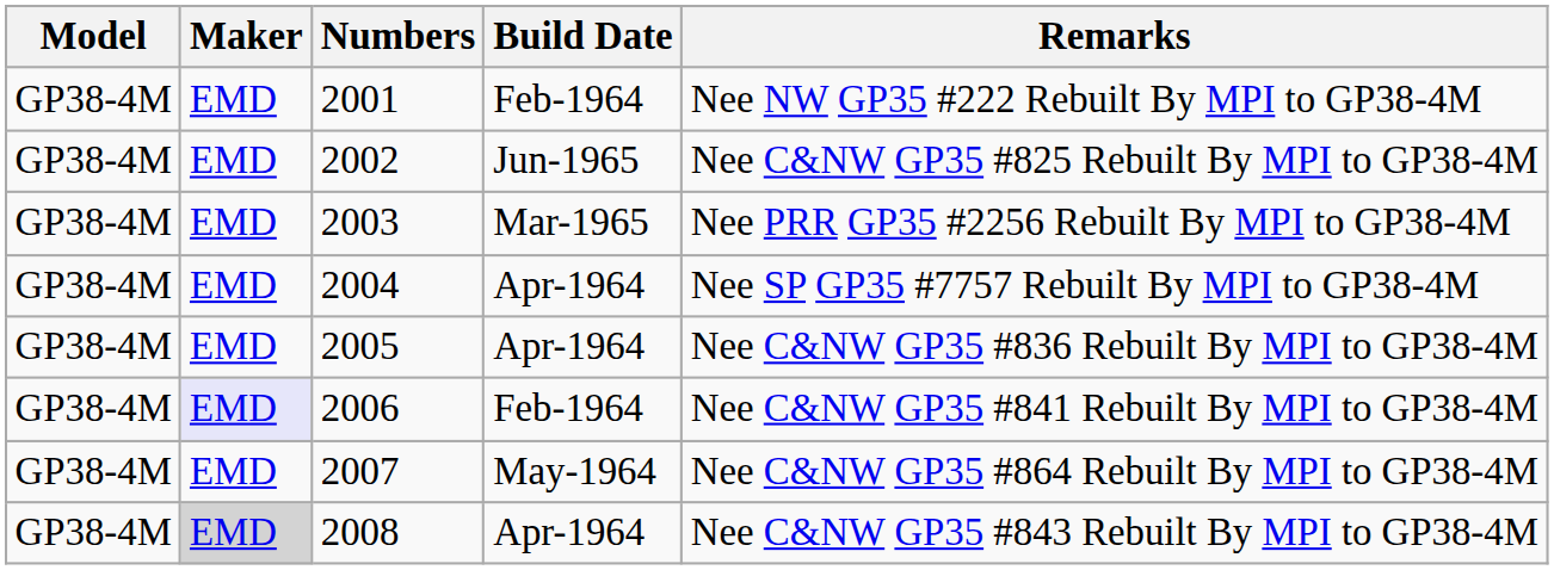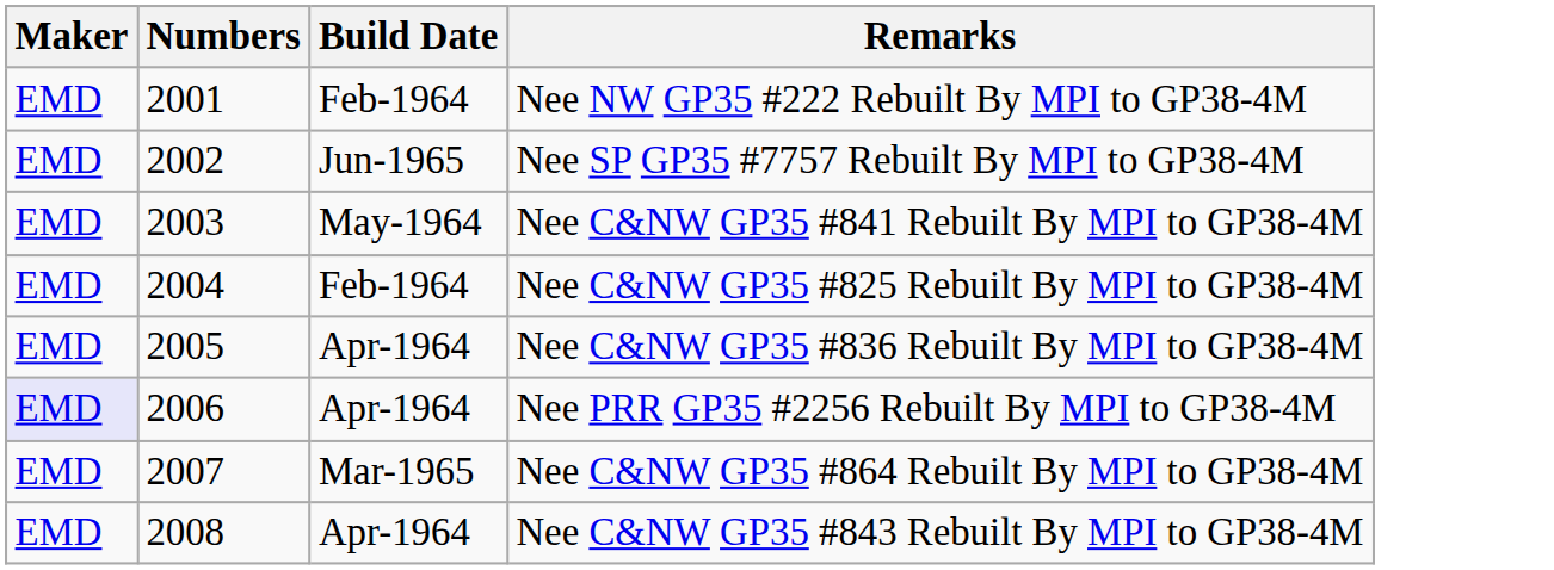 <table class="wikitable sortable">
 <tr>
-<th>Model</th>
 <th>Maker</th>
 <th>Numbers</th>
 <th>Build Date</th>
 <th>Remarks</th>
 </tr>
 <tr>
-<td>GP38-4M</td>
 <td><a href='#'>EMD</a></td>
 <td>2001</td>
 <td>Feb-1964</td>
 <td>Nee <a href='#'>NW</a> <a href='#'>GP35</a> #222 Rebuilt By <a href='#'>MPI</a> to GP38-4M</td>
 </tr>
 <tr>
-<td>GP38-4M</td>
 <td><a href='#'>EMD</a></td>
 <td>2002</td>
 <td>Jun-1965</td>
+<td>Nee <a href='#'>SP</a> <a href='#'>GP35</a> #7757 Rebuilt By <a href='#'>MPI</a> to GP38-4M</td>
+</tr>
+<tr>
+<td><a href='#'>EMD</a></td>
+<td>2003</td>
+<td>May-1964</td>
+<td>Nee <a href='#'>C&NW</a> <a href='#'>GP35</a> #841 Rebuilt By <a href='#'>MPI</a> to GP38-4M</td>
+</tr>
+<tr>
+<td><a href='#'>EMD</a></td>
+<td>2004</td>
+<td>Feb-1964</td>
 <td>Nee <a href='#'>C&NW</a> <a href='#'>GP35</a> #825 Rebuilt By <a href='#'>MPI</a> to GP38-4M</td>
 </tr>
 <tr>
-<td>GP38-4M</td>
-<td><a href='#'>EMD</a></td>
-<td>2003</td>
-<td>Mar-1965</td>
-<td>Nee <a href='#'>PRR</a> <a href='#'>GP35</a> #2256 Rebuilt By <a href='#'>MPI</a> to GP38-4M</td>
-</tr>
-<tr>
-<td>GP38-4M</td>
-<td><a href='#'>EMD</a></td>
-<td>2004</td>
-<td>Apr-1964</td>
-<td>Nee <a href='#'>SP</a> <a href='#'>GP35</a> #7757 Rebuilt By <a href='#'>MPI</a> to GP38-4M</td>
-</tr>
-<tr>
-<td>GP38-4M</td>
 <td><a href='#'>EMD</a></td>
 <td>2005</td>
 <td>Apr-1964</td>
 <td>Nee <a href='#'>C&NW</a> <a href='#'>GP35</a> #836 Rebuilt By <a href='#'>MPI</a> to GP38-4M</td>
 </tr>
 <tr>
-<td>GP38-4M</td>
 <td style="background: lavender;"><a href='#'>EMD</a></td>
 <td>2006</td>
-<td>Feb-1964</td>
-<td>Nee <a href='#'>C&NW</a> <a href='#'>GP35</a> #841 Rebuilt By <a href='#'>MPI</a> to GP38-4M</td>
+<td>Apr-1964</td>
+<td>Nee <a href='#'>PRR</a> <a href='#'>GP35</a> #2256 Rebuilt By <a href='#'>MPI</a> to GP38-4M</td>
 </tr>
 <tr>
-<td>GP38-4M</td>
 <td><a href='#'>EMD</a></td>
 <td>2007</td>
-<td>May-1964</td>
+<td>Mar-1965</td>
 <td>Nee <a href='#'>C&NW</a> <a href='#'>GP35</a> #864 Rebuilt By <a href='#'>MPI</a> to GP38-4M</td>
 </tr>
 <tr>
-<td>GP38-4M</td>
-<td style="background: lightgrey;"><a href='#'>EMD</a></td>
+<td><a href='#'>EMD</a></td>
 <td>2008</td>
 <td>Apr-1964</td>
 <td>Nee <a href='#'>C&NW</a> <a href='#'>GP35</a> #843 Rebuilt By <a href='#'>MPI</a> to GP38-4M</td>
 </tr>
 </table>
